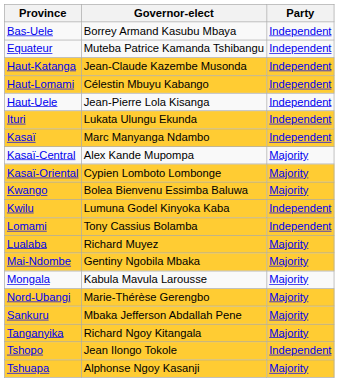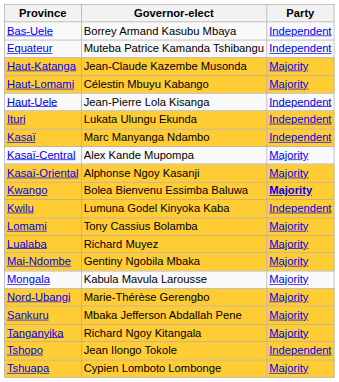 <table class="wikitable sortable">
 <tr>
 <th>Province</th>
 <th>Governor-elect</th>
 <th>Party</th>
 </tr>
 <tr>
 <td><a href='#'>Bas-Uele</a></td>
 <td>Borrey Armand Kasubu Mbaya</td>
 <td><a href='#'>Independent</a></td>
 </tr>
 <tr>
 <td><a href='#'>Equateur</a></td>
 <td>Muteba Patrice Kamanda Tshibangu</td>
 <td><a href='#'>Independent</a></td>
 </tr>
 <tr bgcolor="#FFCC33">
 <td><a href='#'>Haut-Katanga</a></td>
 <td>Jean-Claude Kazembe Musonda</td>
-<td><a href='#'>Independent</a></td>
+<td><a href='#'>Majority</a></td>
 </tr>
 <tr bgcolor="#FFCC33">
 <td><a href='#'>Haut-Lomami</a></td>
 <td>Célestin Mbuyu Kabango</td>
-<td><a href='#'>Independent</a></td>
+<td><a href='#'>Majority</a></td>
 </tr>
 <tr>
 <td><a href='#'>Haut-Uele</a></td>
 <td>Jean-Pierre Lola Kisanga</td>
 <td><a href='#'>Independent</a></td>
 </tr>
 <tr bgcolor="#FFCC33">
 <td><a href='#'>Ituri</a></td>
 <td>Lukata Ulungu Ekunda</td>
 <td><a href='#'>Independent</a></td>
 </tr>
 <tr bgcolor="#FFCC33">
 <td><a href='#'>Kasaï</a></td>
 <td>Marc Manyanga Ndambo</td>
 <td><a href='#'>Independent</a></td>
 </tr>
 <tr>
 <td><a href='#'>Kasaï-Central</a></td>
 <td>Alex Kande Mupompa</td>
 <td><a href='#'>Majority</a></td>
 </tr>
 <tr bgcolor="#FFCC33">
 <td><a href='#'>Kasaï-Oriental</a></td>
-<td>Cypien Lomboto Lombonge</td>
+<td>Alphonse Ngoy Kasanji</td>
 <td><a href='#'>Majority</a></td>
 </tr>
 <tr bgcolor="#FFCC33">
 <td><a href='#'>Kwango</a></td>
 <td>Bolea Bienvenu Essimba Baluwa</td>
-<td><a href='#'>Majority</a></td>
+<td><strong><a href='#'>Majority</a></strong></td>
 </tr>
 <tr bgcolor="#FFCC33">
 <td><a href='#'>Kwilu</a></td>
 <td>Lumuna Godel Kinyoka Kaba</td>
 <td><a href='#'>Independent</a></td>
 </tr>
 <tr bgcolor="#FFCC33">
 <td><a href='#'>Lomami</a></td>
 <td>Tony Cassius Bolamba</td>
-<td><a href='#'>Independent</a></td>
+<td><a href='#'>Majority</a></td>
 </tr>
 <tr bgcolor="#FFCC33">
 <td><a href='#'>Lualaba</a></td>
 <td>Richard Muyez</td>
 <td><a href='#'>Majority</a></td>
 </tr>
 <tr bgcolor="#FFCC33">
 <td><a href='#'>Mai-Ndombe</a></td>
 <td>Gentiny Ngobila Mbaka</td>
 <td><a href='#'>Majority</a></td>
 </tr>
 <tr>
 <td><a href='#'>Mongala</a></td>
 <td>Kabula Mavula Larousse</td>
 <td><a href='#'>Majority</a></td>
 </tr>
 <tr bgcolor="#FFCC33">
 <td><a href='#'>Nord-Ubangi</a></td>
 <td>Marie-Thérèse Gerengbo</td>
 <td><a href='#'>Majority</a></td>
 </tr>
 <tr bgcolor="#FFCC33">
 <td><a href='#'>Sankuru</a></td>
 <td>Mbaka Jefferson Abdallah Pene</td>
 <td><a href='#'>Majority</a></td>
 </tr>
 <tr bgcolor="#FFCC33">
 <td><a href='#'>Tanganyika</a></td>
 <td>Richard Ngoy Kitangala</td>
 <td><a href='#'>Majority</a></td>
 </tr>
 <tr bgcolor="#FFCC33">
 <td><a href='#'>Tshopo</a></td>
 <td>Jean Ilongo Tokole</td>
 <td><a href='#'>Independent</a></td>
 </tr>
 <tr bgcolor="#FFCC33">
 <td><a href='#'>Tshuapa</a></td>
-<td>Alphonse Ngoy Kasanji</td>
+<td>Cypien Lomboto Lombonge</td>
 <td><a href='#'>Majority</a></td>
 </tr>
 </table>
